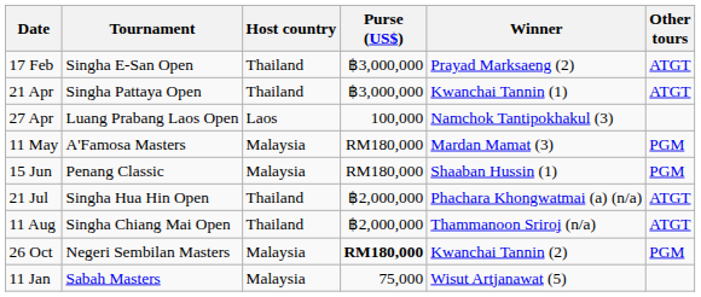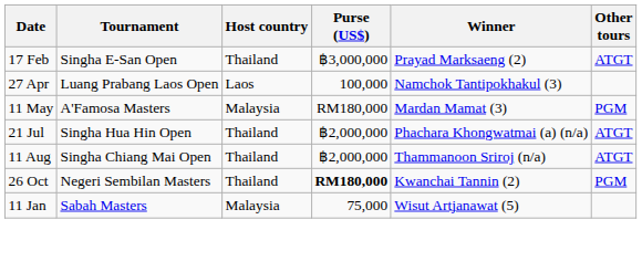 <table class="wikitable" style="font-size:95%">
 <tr>
 <th>Date</th>
 <th>Tournament</th>
 <th>Host country</th>
 <th>Purse<br>(<a href='#'>US$</a>)</th>
 <th>Winner</th>
 <th>Other<br>tours</th>
 </tr>
 <tr>
 <td>17 Feb</td>
 <td>Singha E-San Open</td>
 <td>Thailand</td>
 <td align=right>฿3,000,000</td>
 <td> <a href='#'>Prayad Marksaeng</a> (2)</td>
 <td><a href='#'>ATGT</a></td>
 </tr>
 <tr>
-<td>21 Apr</td>
-<td>Singha Pattaya Open</td>
-<td>Thailand</td>
-<td align=right>฿3,000,000</td>
-<td> <a href='#'>Kwanchai Tannin</a> (1)</td>
-<td><a href='#'>ATGT</a></td>
-</tr>
-<tr>
 <td>27 Apr</td>
 <td>Luang Prabang Laos Open</td>
 <td>Laos</td>
 <td align=right>100,000</td>
 <td> <a href='#'>Namchok Tantipokhakul</a> (3)</td>
 <td></td>
 </tr>
 <tr>
 <td>11 May</td>
 <td>A'Famosa Masters</td>
 <td>Malaysia</td>
 <td align=right>RM180,000</td>
 <td> <a href='#'>Mardan Mamat</a> (3)</td>
-<td><a href='#'>PGM</a></td>
-</tr>
-<tr>
-<td>15 Jun</td>
-<td>Penang Classic</td>
-<td>Malaysia</td>
-<td align=right>RM180,000</td>
-<td> <a href='#'>Shaaban Hussin</a> (1)</td>
 <td><a href='#'>PGM</a></td>
 </tr>
 <tr>
 <td>21 Jul</td>
 <td>Singha Hua Hin Open</td>
 <td>Thailand</td>
 <td align=right>฿2,000,000</td>
 <td> <a href='#'>Phachara Khongwatmai</a> (a) (n/a)</td>
 <td><a href='#'>ATGT</a></td>
 </tr>
 <tr>
 <td>11 Aug</td>
 <td>Singha Chiang Mai Open</td>
 <td>Thailand</td>
 <td align=right>฿2,000,000</td>
 <td> <a href='#'>Thammanoon Sriroj</a> (n/a)</td>
 <td><a href='#'>ATGT</a></td>
 </tr>
 <tr>
 <td>26 Oct</td>
 <td>Negeri Sembilan Masters</td>
-<td>Malaysia</td>
+<td>Thailand</td>
 <td align=right><strong>RM180,000</strong></td>
 <td> <a href='#'>Kwanchai Tannin</a> (2)</td>
 <td><a href='#'>PGM</a></td>
 </tr>
 <tr>
 <td>11 Jan</td>
 <td><a href='#'>Sabah Masters</a></td>
 <td>Malaysia</td>
 <td align=right>75,000</td>
 <td> <a href='#'>Wisut Artjanawat</a> (5)</td>
 <td></td>
 </tr>
 </table>
